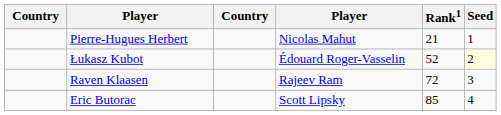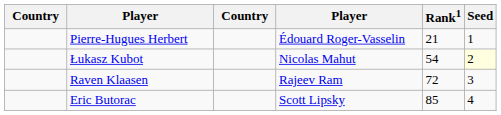 <table class="sortable wikitable">
 <tr>
 <th width="70">Country</th>
 <th width="175">Player</th>
 <th width="70">Country</th>
 <th width="175">Player</th>
 <th>Rank<sup>1</sup></th>
 <th>Seed</th>
 </tr>
 <tr>
 <td></td>
 <td><a href='#'>Pierre-Hugues Herbert</a></td>
 <td></td>
-<td><a href='#'>Nicolas Mahut</a></td>
+<td><a href='#'>Édouard Roger-Vasselin</a></td>
 <td>21</td>
 <td>1</td>
 </tr>
 <tr>
 <td></td>
 <td><a href='#'>Łukasz Kubot</a></td>
 <td></td>
-<td><a href='#'>Édouard Roger-Vasselin</a></td>
-<td>52</td>
+<td><a href='#'>Nicolas Mahut</a></td>
+<td>54</td>
 <td style="background: lightyellow;">2</td>
 </tr>
 <tr>
 <td></td>
 <td><a href='#'>Raven Klaasen</a></td>
 <td></td>
 <td><a href='#'>Rajeev Ram</a></td>
 <td>72</td>
 <td>3</td>
 </tr>
 <tr>
 <td></td>
 <td><a href='#'>Eric Butorac</a></td>
 <td></td>
 <td><a href='#'>Scott Lipsky</a></td>
 <td>85</td>
 <td>4</td>
 </tr>
 </table>
